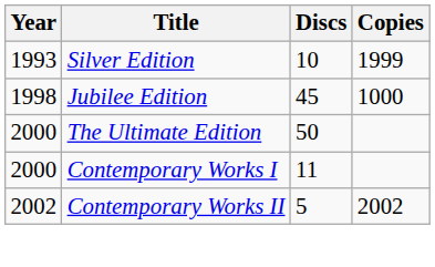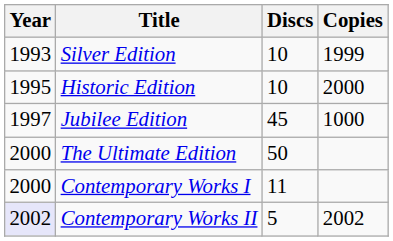 <table class="wikitable">
 <tr>
 <th>Year</th>
 <th>Title</th>
 <th>Discs</th>
 <th>Copies</th>
 </tr>
 <tr>
 <td>1993</td>
 <td><em><a href='#'>Silver Edition</a></em></td>
 <td>10</td>
 <td>1999</td>
 </tr>
 <tr>
-<td>1998</td>
+<td>1995</td>
+<td><em><a href='#'>Historic Edition</a></em></td>
+<td>10</td>
+<td>2000</td>
+</tr>
+<tr>
+<td>1997</td>
 <td><em><a href='#'>Jubilee Edition</a></em></td>
 <td>45</td>
 <td>1000</td>
 </tr>
 <tr>
 <td>2000</td>
 <td><em><a href='#'>The Ultimate Edition</a></em></td>
 <td>50</td>
 <td></td>
 </tr>
 <tr>
 <td>2000</td>
 <td><em><a href='#'>Contemporary Works I</a></em></td>
 <td>11</td>
 <td></td>
 </tr>
 <tr>
-<td>2002</td>
+<td style="background: lavender;">2002</td>
 <td><em><a href='#'>Contemporary Works II</a></em></td>
 <td>5</td>
 <td>2002</td>
 </tr>
 </table>
